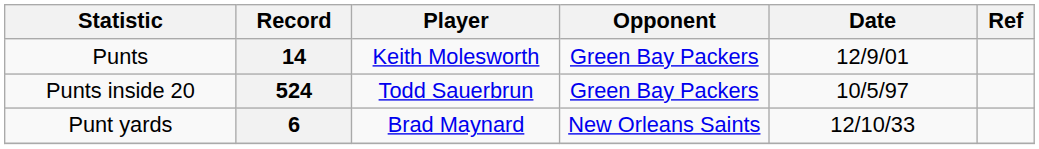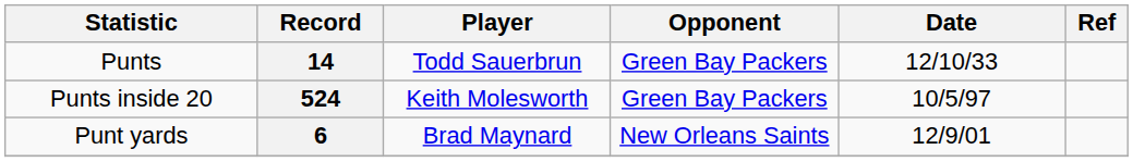 <table class="sortable wikitable" style="text-align:center" width="60%">
 <tr>
 <th scope="col" width=20%>Statistic</th>
 <th scope="col" width=10% class="unsortable">Record</th>
 <th scope="col" width=18%>Player</th>
 <th scope="col" width=18%>Opponent</th>
 <th scope="col" width=18%>Date</th>
 <th scope="col" width=5% class="unsortable">Ref</th>
 </tr>
 <tr>
 <td>Punts</td>
 <th>14</th>
-<td><a href='#'>Keith Molesworth</a></td>
+<td><a href='#'>Todd Sauerbrun</a></td>
 <td><a href='#'>Green Bay Packers</a></td>
-<td>12/9/01</td>
+<td>12/10/33</td>
 <td></td>
 </tr>
 <tr>
 <td>Punts inside 20</td>
 <th>524</th>
-<td><a href='#'>Todd Sauerbrun</a></td>
+<td><a href='#'>Keith Molesworth</a></td>
 <td><a href='#'>Green Bay Packers</a></td>
 <td>10/5/97</td>
 <td></td>
 </tr>
 <tr>
 <td>Punt yards</td>
 <th>6</th>
 <td><a href='#'>Brad Maynard</a></td>
 <td><a href='#'>New Orleans Saints</a></td>
-<td>12/10/33</td>
+<td>12/9/01</td>
 <td></td>
 </tr>
 <tr>
 </tr>
 </table>
